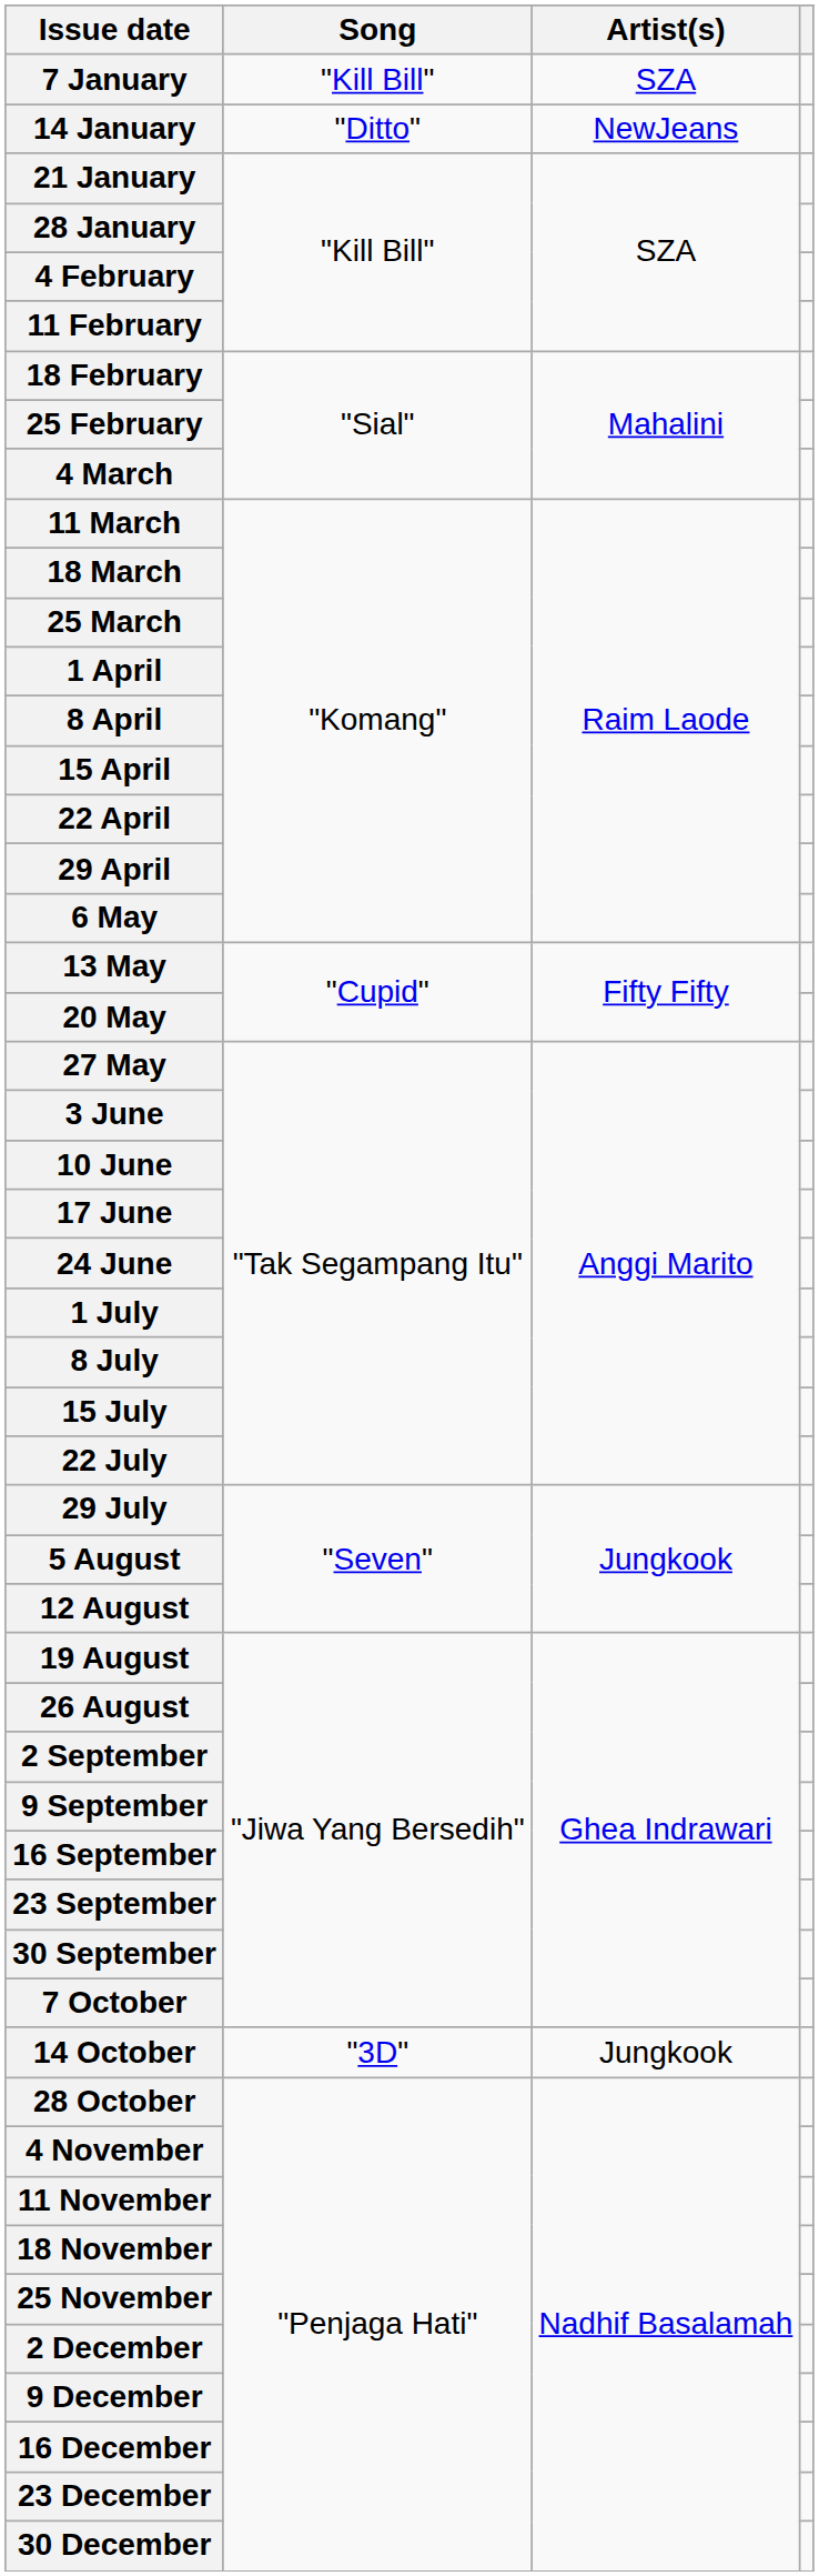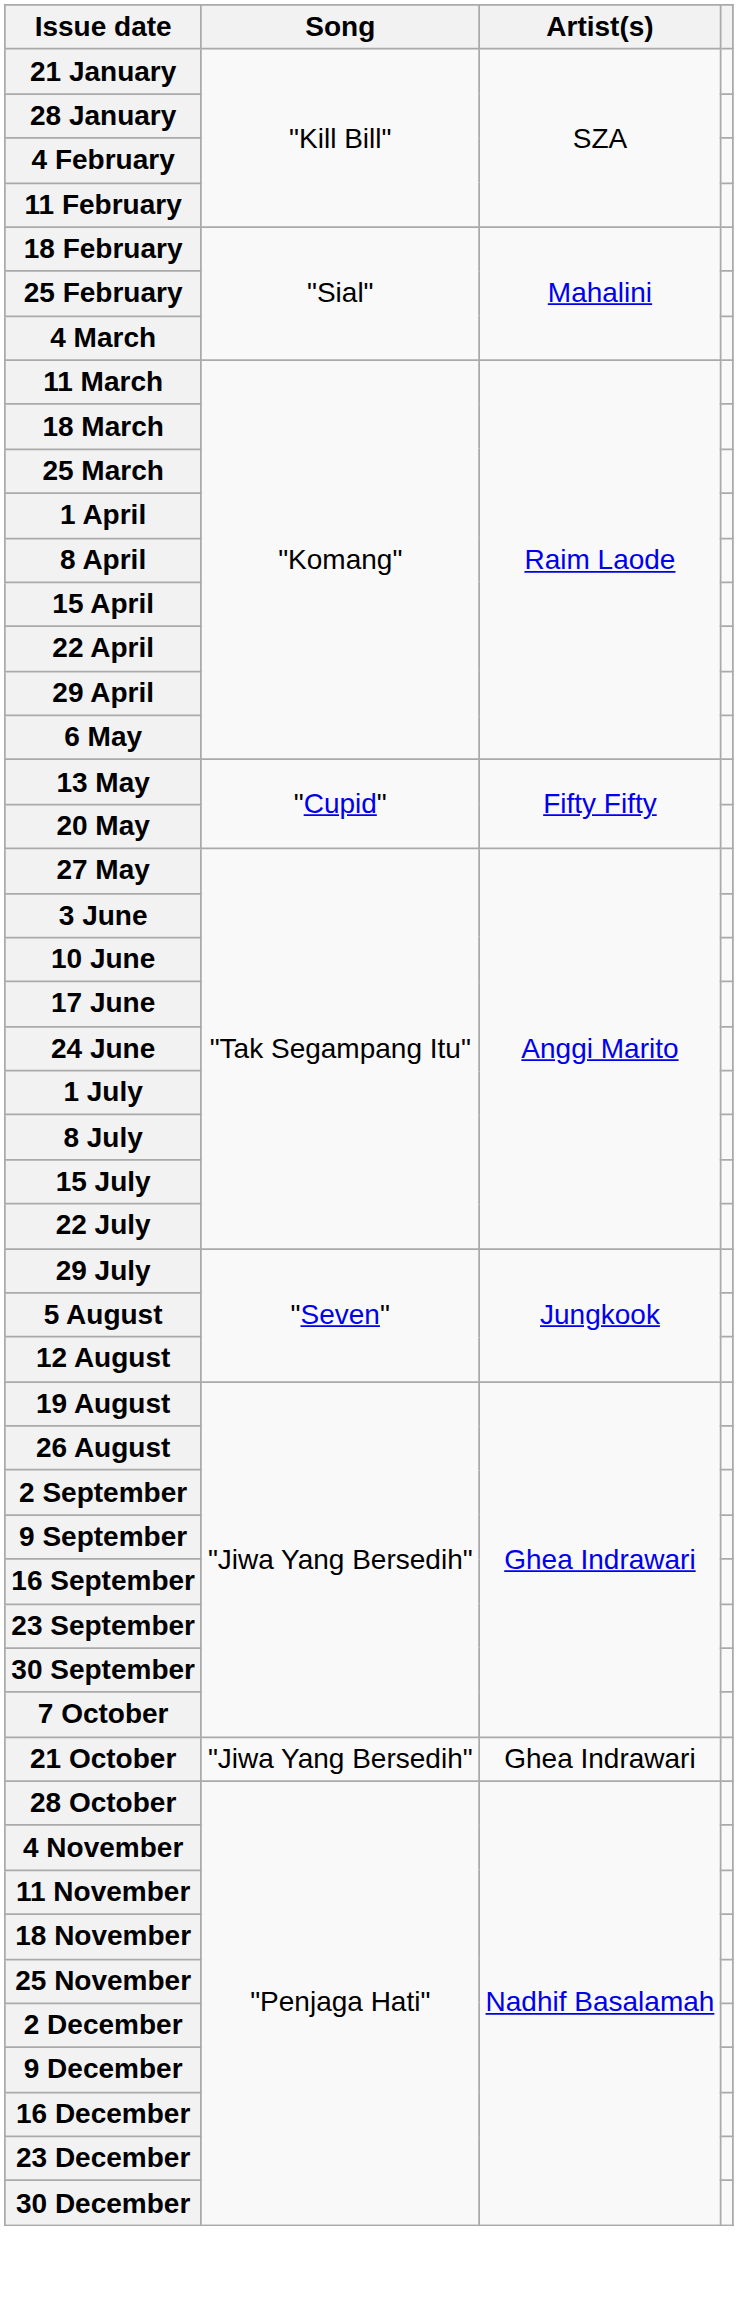 <table class="wikitable plainrowheaders" style="text-align:center;">
 <tr>
 <th scope="col">Issue date</th>
 <th scope="col">Song</th>
 <th scope="col">Artist(s)</th>
 <th scope="col"></th>
-</tr>
-<tr>
-<th scope="row">7 January</th>
-<td>"<a href='#'>Kill Bill</a>"</td>
-<td><a href='#'>SZA</a></td>
-<td></td>
-</tr>
-<tr>
-<th scope="row">14 January</th>
-<td>"<a href='#'>Ditto</a>"</td>
-<td><a href='#'>NewJeans</a></td>
-<td></td>
 </tr>
 <tr>
 <th scope="row">21 January</th>
 <td rowspan="4">"Kill Bill"</td>
 <td rowspan="4">SZA</td>
 <td></td>
 </tr>
 <tr>
 <th scope="row">28 January</th>
 <td></td>
 </tr>
 <tr>
 <th scope="row">4 February</th>
 <td></td>
 </tr>
 <tr>
 <th scope="row">11 February</th>
 <td></td>
 </tr>
 <tr>
 <th scope="row">18 February</th>
 <td rowspan="3">"Sial"</td>
 <td rowspan="3"><a href='#'>Mahalini</a></td>
 <td></td>
 </tr>
 <tr>
 <th scope="row">25 February</th>
 <td></td>
 </tr>
 <tr>
 <th scope="row">4 March</th>
 <td></td>
 </tr>
 <tr>
 <th scope="row">11 March</th>
 <td rowspan="9">"Komang"</td>
 <td rowspan="9"><a href='#'>Raim Laode</a></td>
 <td></td>
 </tr>
 <tr>
 <th scope="row">18 March</th>
 <td></td>
 </tr>
 <tr>
 <th scope="row">25 March</th>
 <td></td>
 </tr>
 <tr>
 <th scope="row">1 April</th>
 <td></td>
 </tr>
 <tr>
 <th scope="row">8 April</th>
 <td></td>
 </tr>
 <tr>
 <th scope="row">15 April</th>
 <td></td>
 </tr>
 <tr>
 <th scope="row">22 April</th>
 <td></td>
 </tr>
 <tr>
 <th scope="row">29 April</th>
 <td></td>
 </tr>
 <tr>
 <th scope="row">6 May</th>
 <td></td>
 </tr>
 <tr>
 <th scope="row">13 May</th>
 <td rowspan="2">"<a href='#'>Cupid</a>"</td>
 <td rowspan="2"><a href='#'>Fifty Fifty</a></td>
 <td></td>
 </tr>
 <tr>
 <th scope="row">20 May</th>
 <td></td>
 </tr>
 <tr>
 <th scope="row">27 May</th>
 <td rowspan="9">"Tak Segampang Itu"</td>
 <td rowspan="9"><a href='#'>Anggi Marito</a></td>
 <td></td>
 </tr>
 <tr>
 <th scope="row">3 June</th>
 <td></td>
 </tr>
 <tr>
 <th scope="row">10 June</th>
 <td></td>
 </tr>
 <tr>
 <th scope="row">17 June</th>
 <td></td>
 </tr>
 <tr>
 <th scope="row">24 June</th>
 <td></td>
 </tr>
 <tr>
 <th scope="row">1 July</th>
 <td></td>
 </tr>
 <tr>
 <th scope="row">8 July</th>
 <td></td>
 </tr>
 <tr>
 <th scope="row">15 July</th>
 <td></td>
 </tr>
 <tr>
 <th scope="row">22 July</th>
 <td></td>
 </tr>
 <tr>
 <th scope="row">29 July</th>
 <td rowspan="3">"<a href='#'>Seven</a>"</td>
 <td rowspan="3"><a href='#'>Jungkook</a></td>
 <td></td>
 </tr>
 <tr>
 <th scope="row">5 August</th>
 <td></td>
 </tr>
 <tr>
 <th scope="row">12 August</th>
 <td></td>
 </tr>
 <tr>
 <th scope="row">19 August</th>
 <td rowspan="8">"Jiwa Yang Bersedih"</td>
 <td rowspan="8"><a href='#'>Ghea Indrawari</a></td>
 <td></td>
 </tr>
 <tr>
 <th scope="row">26 August</th>
 <td></td>
 </tr>
 <tr>
 <th scope="row">2 September</th>
 <td></td>
 </tr>
 <tr>
 <th scope="row">9 September</th>
 <td></td>
 </tr>
 <tr>
 <th scope="row">16 September</th>
 <td></td>
 </tr>
 <tr>
 <th scope="row">23 September</th>
 <td></td>
 </tr>
 <tr>
 <th scope="row">30 September</th>
 <td></td>
 </tr>
 <tr>
 <th scope="row">7 October</th>
 <td></td>
 </tr>
 <tr>
-<th scope="row">14 October</th>
-<td>"<a href='#'>3D</a>"</td>
-<td>Jungkook</td>
+<th scope="row">21 October</th>
+<td>"Jiwa Yang Bersedih"</td>
+<td>Ghea Indrawari</td>
 <td></td>
 </tr>
 <tr>
 <th scope="row">28 October</th>
 <td rowspan="10">"Penjaga Hati"</td>
 <td rowspan="10"><a href='#'>Nadhif Basalamah</a></td>
 <td></td>
 </tr>
 <tr>
 <th scope="row">4 November</th>
 <td></td>
 </tr>
 <tr>
 <th scope="row">11 November</th>
 <td></td>
 </tr>
 <tr>
 <th scope="row">18 November</th>
 <td></td>
 </tr>
 <tr>
 <th scope="row">25 November</th>
 <td></td>
 </tr>
 <tr>
 <th scope="row">2 December</th>
 <td></td>
 </tr>
 <tr>
 <th scope="row">9 December</th>
 <td></td>
 </tr>
 <tr>
 <th scope="row">16 December</th>
 <td></td>
 </tr>
 <tr>
 <th scope="row">23 December</th>
 <td></td>
 </tr>
 <tr>
 <th scope="row">30 December</th>
 <td></td>
 </tr>
 <tr>
 </tr>
 </table>
